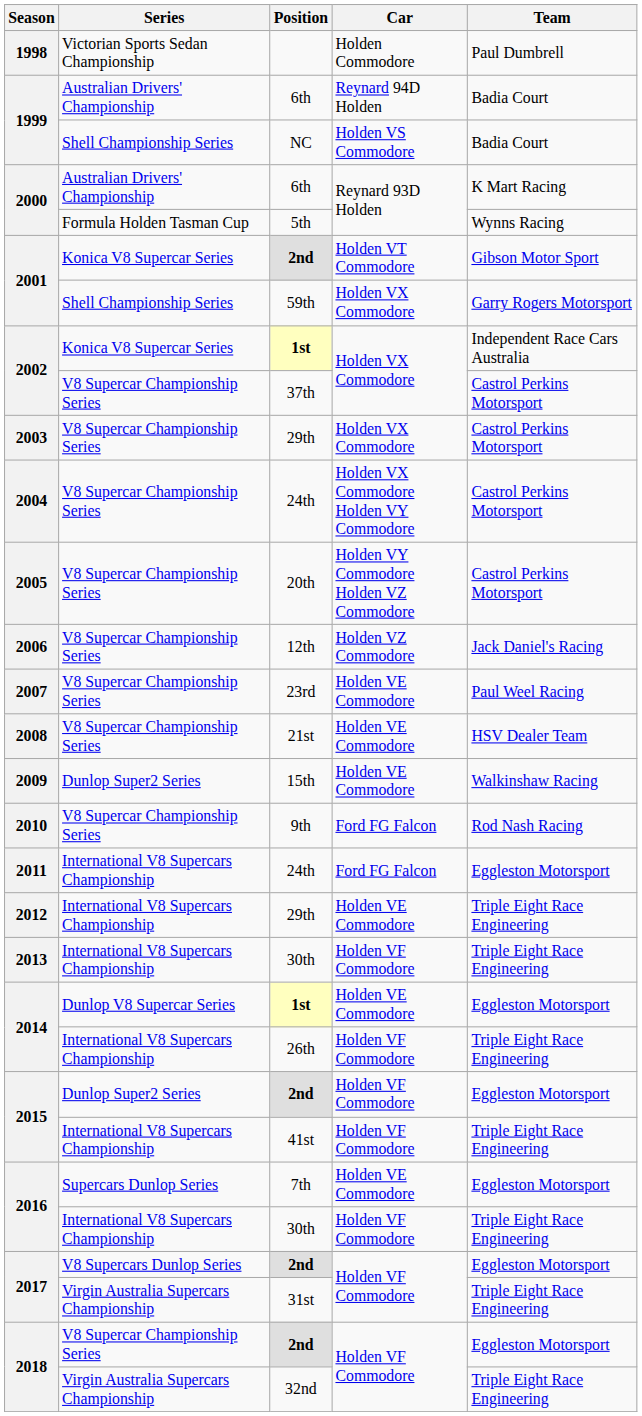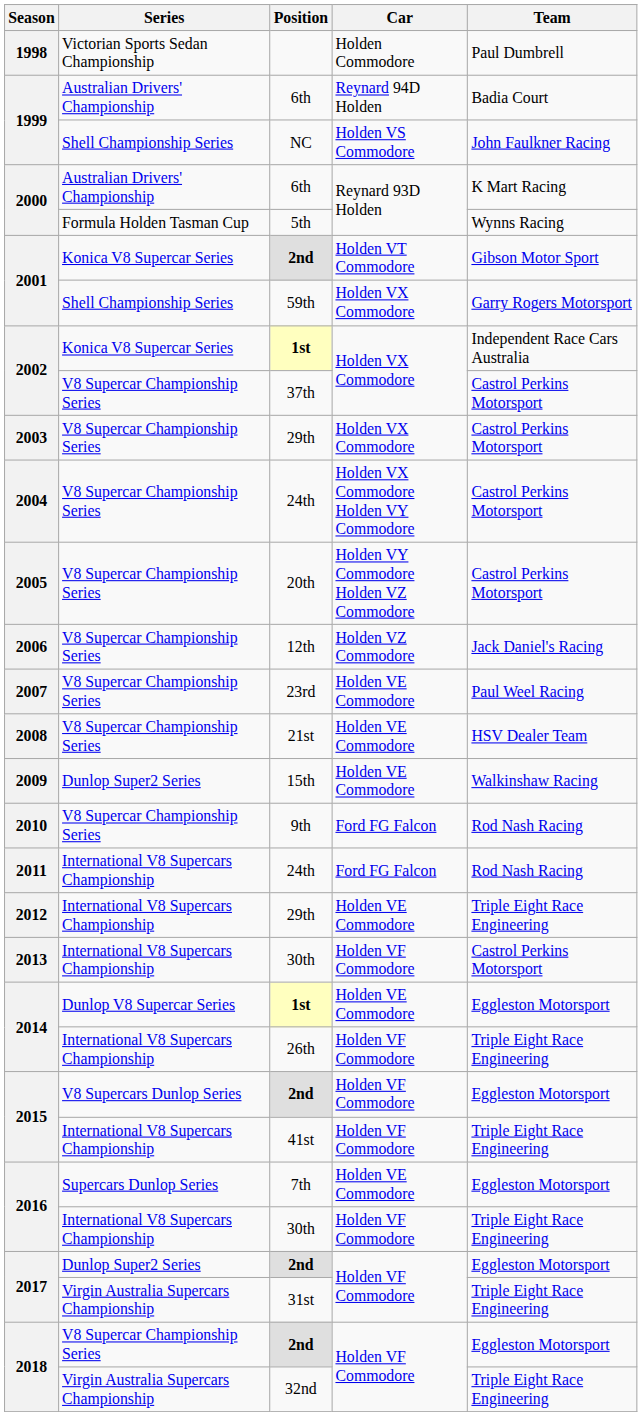 <table class="wikitable" style="font-size: 95%;">
 <tr>
 <th>Season</th>
 <th>Series</th>
 <th>Position</th>
 <th>Car</th>
 <th>Team</th>
 </tr>
 <tr>
 <th>1998</th>
 <td>Victorian Sports Sedan Championship</td>
 <td align="center"></td>
 <td>Holden Commodore</td>
 <td>Paul Dumbrell</td>
 </tr>
 <tr>
 <th rowspan=2>1999</th>
 <td><a href='#'>Australian Drivers' Championship</a></td>
 <td align="center">6th</td>
 <td><a href='#'>Reynard</a> 94D Holden</td>
 <td>Badia Court</td>
 </tr>
 <tr>
 <td><a href='#'>Shell Championship Series</a></td>
 <td align="center">NC</td>
 <td><a href='#'>Holden VS Commodore</a></td>
-<td>Badia Court</td>
+<td><a href='#'>John Faulkner Racing</a></td>
 </tr>
 <tr>
 <th rowspan=2>2000</th>
 <td><a href='#'>Australian Drivers' Championship</a></td>
 <td align="center">6th</td>
 <td rowspan=2>Reynard 93D Holden</td>
 <td>K Mart Racing</td>
 </tr>
 <tr>
 <td>Formula Holden Tasman Cup</td>
 <td align="center">5th</td>
 <td>Wynns Racing</td>
 </tr>
 <tr>
 <th rowspan=2>2001</th>
 <td><a href='#'>Konica V8 Supercar Series</a></td>
 <td align="center" style="background:#dfdfdf;"><strong>2nd</strong></td>
 <td><a href='#'>Holden VT Commodore</a></td>
 <td><a href='#'>Gibson Motor Sport</a></td>
 </tr>
 <tr>
 <td><a href='#'>Shell Championship Series</a></td>
 <td align="center">59th</td>
 <td><a href='#'>Holden VX Commodore</a></td>
 <td><a href='#'>Garry Rogers Motorsport</a></td>
 </tr>
 <tr>
 <th rowspan=2>2002</th>
 <td><a href='#'>Konica V8 Supercar Series</a></td>
 <td align="center" style="background:#ffffbf;"><strong>1st</strong></td>
 <td rowspan=2><a href='#'>Holden VX Commodore</a></td>
 <td>Independent Race Cars Australia</td>
 </tr>
 <tr>
 <td><a href='#'>V8 Supercar Championship Series</a></td>
 <td align="center">37th</td>
 <td><a href='#'>Castrol Perkins Motorsport</a></td>
 </tr>
 <tr>
 <th>2003</th>
 <td><a href='#'>V8 Supercar Championship Series</a></td>
 <td align="center">29th</td>
 <td><a href='#'>Holden VX Commodore</a></td>
 <td><a href='#'>Castrol Perkins Motorsport</a></td>
 </tr>
 <tr>
 <th>2004</th>
 <td><a href='#'>V8 Supercar Championship Series</a></td>
 <td align="center">24th</td>
 <td><a href='#'>Holden VX Commodore</a><br><a href='#'>Holden VY Commodore</a></td>
 <td><a href='#'>Castrol Perkins Motorsport</a></td>
 </tr>
 <tr>
 <th>2005</th>
 <td><a href='#'>V8 Supercar Championship Series</a></td>
 <td align="center">20th</td>
 <td><a href='#'>Holden VY Commodore</a><br><a href='#'>Holden VZ Commodore</a></td>
 <td><a href='#'>Castrol Perkins Motorsport</a></td>
 </tr>
 <tr>
 <th>2006</th>
 <td><a href='#'>V8 Supercar Championship Series</a></td>
 <td align="center">12th</td>
 <td><a href='#'>Holden VZ Commodore</a></td>
 <td><a href='#'>Jack Daniel's Racing</a></td>
 </tr>
 <tr>
 <th>2007</th>
 <td><a href='#'>V8 Supercar Championship Series</a></td>
 <td align="center">23rd</td>
 <td><a href='#'>Holden VE Commodore</a></td>
 <td><a href='#'>Paul Weel Racing</a></td>
 </tr>
 <tr>
 <th>2008</th>
 <td><a href='#'>V8 Supercar Championship Series</a></td>
 <td align="center">21st</td>
 <td><a href='#'>Holden VE Commodore</a></td>
 <td><a href='#'>HSV Dealer Team</a></td>
 </tr>
 <tr>
 <th>2009</th>
 <td><a href='#'>Dunlop Super2 Series</a></td>
 <td align="center">15th</td>
 <td><a href='#'>Holden VE Commodore</a></td>
 <td><a href='#'>Walkinshaw Racing</a></td>
 </tr>
 <tr>
 <th>2010</th>
 <td><a href='#'>V8 Supercar Championship Series</a></td>
 <td align="center">9th</td>
 <td><a href='#'>Ford FG Falcon</a></td>
 <td><a href='#'>Rod Nash Racing</a></td>
 </tr>
 <tr>
 <th>2011</th>
 <td><a href='#'>International V8 Supercars Championship</a></td>
 <td align="center">24th</td>
 <td><a href='#'>Ford FG Falcon</a></td>
-<td><a href='#'>Eggleston Motorsport</a></td>
+<td><a href='#'>Rod Nash Racing</a></td>
 </tr>
 <tr>
 <th>2012</th>
 <td><a href='#'>International V8 Supercars Championship</a></td>
 <td align="center">29th</td>
 <td><a href='#'>Holden VE Commodore</a></td>
 <td><a href='#'>Triple Eight Race Engineering</a></td>
 </tr>
 <tr>
 <th>2013</th>
 <td><a href='#'>International V8 Supercars Championship</a></td>
 <td align="center">30th</td>
 <td><a href='#'>Holden VF Commodore</a></td>
-<td><a href='#'>Triple Eight Race Engineering</a></td>
+<td><a href='#'>Castrol Perkins Motorsport</a></td>
 </tr>
 <tr>
 <th rowspan=2>2014</th>
 <td><a href='#'>Dunlop V8 Supercar Series</a></td>
 <td align="center" style="background:#ffffbf;"><strong>1st</strong></td>
 <td><a href='#'>Holden VE Commodore</a></td>
 <td><a href='#'>Eggleston Motorsport</a></td>
 </tr>
 <tr>
 <td><a href='#'>International V8 Supercars Championship</a></td>
 <td align="center">26th</td>
 <td><a href='#'>Holden VF Commodore</a></td>
 <td><a href='#'>Triple Eight Race Engineering</a></td>
 </tr>
 <tr>
 <th rowspan=2>2015</th>
-<td><a href='#'>Dunlop Super2 Series</a></td>
+<td><a href='#'>V8 Supercars Dunlop Series</a></td>
 <td align="center" style="background:#dfdfdf;"><strong>2nd</strong></td>
 <td><a href='#'>Holden VF Commodore</a></td>
 <td><a href='#'>Eggleston Motorsport</a></td>
 </tr>
 <tr>
 <td><a href='#'>International V8 Supercars Championship</a></td>
 <td align="center">41st</td>
 <td><a href='#'>Holden VF Commodore</a></td>
 <td><a href='#'>Triple Eight Race Engineering</a></td>
 </tr>
 <tr>
 <th rowspan=2>2016</th>
 <td><a href='#'>Supercars Dunlop Series</a></td>
 <td align="center">7th</td>
 <td><a href='#'>Holden VE Commodore</a></td>
 <td><a href='#'>Eggleston Motorsport</a></td>
 </tr>
 <tr>
 <td><a href='#'>International V8 Supercars Championship</a></td>
 <td align="center">30th</td>
 <td><a href='#'>Holden VF Commodore</a></td>
 <td><a href='#'>Triple Eight Race Engineering</a></td>
 </tr>
 <tr>
 <th rowspan=2>2017</th>
-<td><a href='#'>V8 Supercars Dunlop Series</a></td>
+<td><a href='#'>Dunlop Super2 Series</a></td>
 <td align="center" style="background:#dfdfdf;"><strong>2nd</strong></td>
 <td rowspan=2><a href='#'>Holden VF Commodore</a></td>
 <td><a href='#'>Eggleston Motorsport</a></td>
 </tr>
 <tr>
 <td><a href='#'>Virgin Australia Supercars Championship</a></td>
 <td align="center">31st</td>
 <td><a href='#'>Triple Eight Race Engineering</a></td>
 </tr>
 <tr>
 <th rowspan=2>2018</th>
 <td><a href='#'>V8 Supercar Championship Series</a></td>
 <td align="center" style="background:#dfdfdf;"><strong>2nd</strong></td>
 <td rowspan=2><a href='#'>Holden VF Commodore</a></td>
 <td><a href='#'>Eggleston Motorsport</a></td>
 </tr>
 <tr>
 <td><a href='#'>Virgin Australia Supercars Championship</a></td>
 <td align="center">32nd</td>
 <td><a href='#'>Triple Eight Race Engineering</a></td>
 </tr>
 </table>
